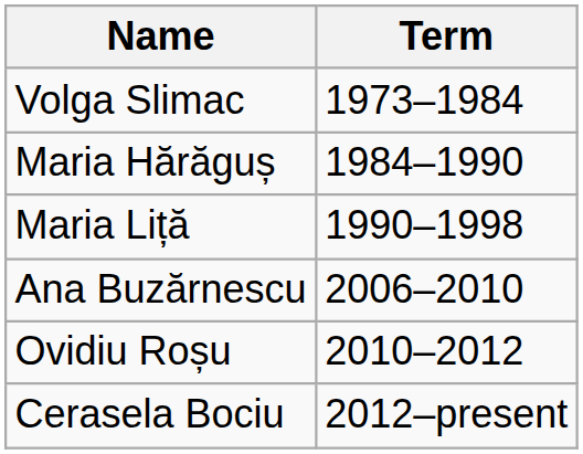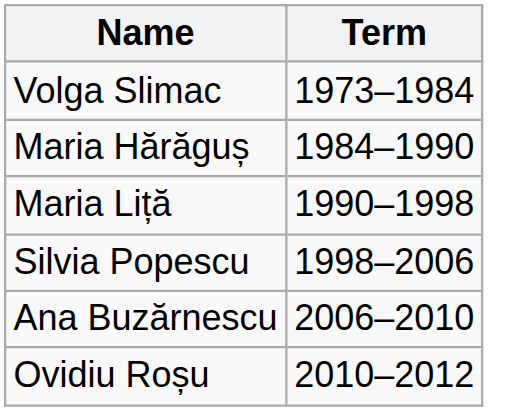 <table class="wikitable">
 <tr>
 <th>Name</th>
 <th>Term</th>
 </tr>
 <tr>
 <td>Volga Slimac</td>
 <td>1973–1984</td>
 </tr>
 <tr>
 <td>Maria Hărăguș</td>
 <td>1984–1990</td>
 </tr>
 <tr>
 <td>Maria Liță</td>
 <td>1990–1998</td>
 </tr>
 <tr>
+<td>Silvia Popescu</td>
+<td>1998–2006</td>
+</tr>
+<tr>
 <td>Ana Buzărnescu</td>
 <td>2006–2010</td>
 </tr>
 <tr>
 <td>Ovidiu Roșu</td>
 <td>2010–2012</td>
 </tr>
-<tr>
-<td>Cerasela Bociu</td>
-<td>2012–present</td>
-</tr>
 </table>
